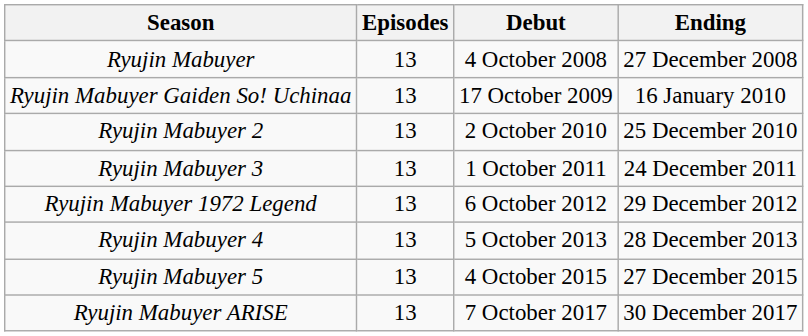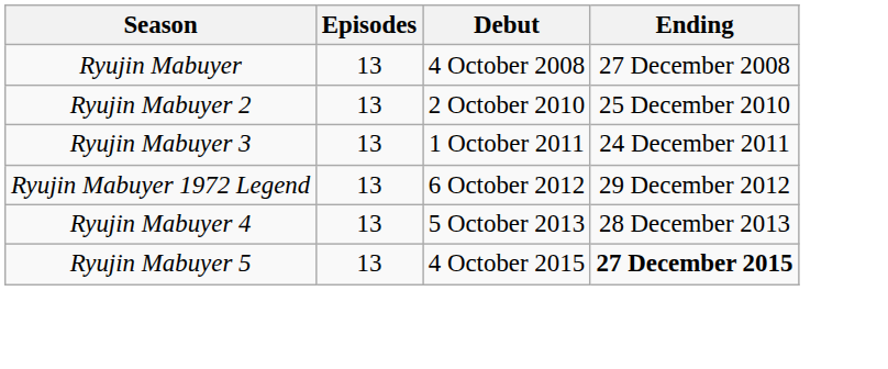 <table class="wikitable">
 <tr>
 <th>Season</th>
 <th>Episodes</th>
 <th>Debut</th>
 <th>Ending</th>
 </tr>
 <tr>
 <td align="center"><em>Ryujin Mabuyer</em></td>
 <td align="center">13</td>
 <td align="center">4 October 2008</td>
 <td align="center">27 December 2008</td>
-</tr>
-<tr>
-<td align="center"><em>Ryujin Mabuyer Gaiden So! Uchinaa</em></td>
-<td align="center">13</td>
-<td align="center">17 October 2009</td>
-<td align="center">16 January 2010</td>
 </tr>
 <tr>
 <td align="center"><em>Ryujin Mabuyer 2</em></td>
 <td align="center">13</td>
 <td align="center">2 October 2010</td>
 <td align="center">25 December 2010</td>
 </tr>
 <tr>
 <td align="center"><em>Ryujin Mabuyer 3</em></td>
 <td align="center">13</td>
 <td align="center">1 October 2011</td>
 <td align="center">24 December 2011</td>
 </tr>
 <tr>
 <td align="center"><em>Ryujin Mabuyer 1972 Legend</em></td>
 <td align="center">13</td>
 <td align="center">6 October 2012</td>
 <td align="center">29 December 2012</td>
 </tr>
 <tr>
 <td align="center"><em>Ryujin Mabuyer 4</em></td>
 <td align="center">13</td>
 <td align="center">5 October 2013</td>
 <td align="center">28 December 2013</td>
 </tr>
 <tr>
 <td align="center"><em>Ryujin Mabuyer 5</em></td>
 <td align="center">13</td>
 <td align="center">4 October 2015</td>
-<td align="center">27 December 2015</td>
-</tr>
-<tr>
-<td align="center"><em>Ryujin Mabuyer ARISE</em></td>
-<td align="center">13</td>
-<td align="center">7 October 2017</td>
-<td align="center">30 December 2017</td>
+<td align="center"><strong>27 December 2015</strong></td>
 </tr>
 </table>
